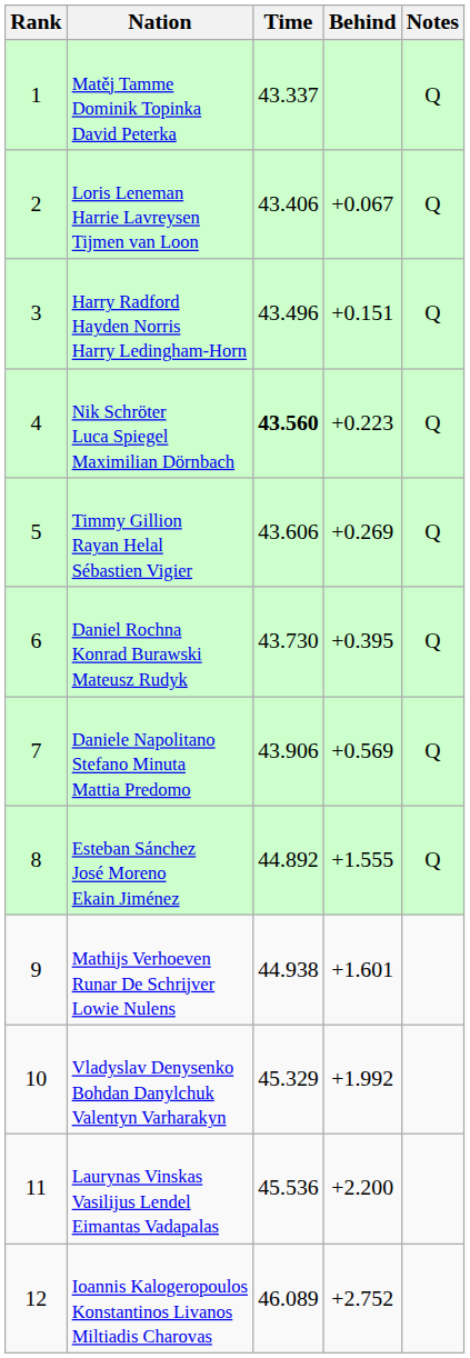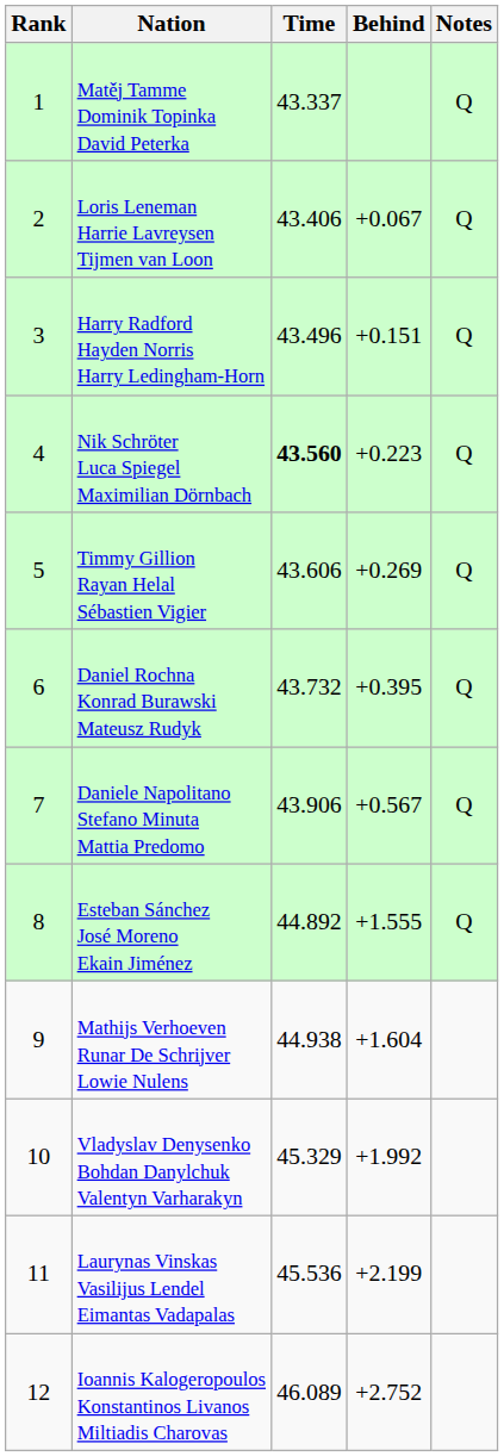 <table class="wikitable sortable" style="text-align:center">
 <tr>
 <th>Rank</th>
 <th>Nation</th>
 <th>Time</th>
 <th>Behind</th>
 <th>Notes</th>
 </tr>
 <tr bgcolor=ccffcc>
 <td>1</td>
 <td align=left><br><small><a href='#'>Matěj Tamme</a><br><a href='#'>Dominik Topinka</a><br><a href='#'>David Peterka</a></small></td>
 <td>43.337</td>
 <td></td>
 <td>Q</td>
 </tr>
 <tr bgcolor=ccffcc>
 <td>2</td>
 <td align=left><br><small><a href='#'>Loris Leneman</a><br><a href='#'>Harrie Lavreysen</a><br><a href='#'>Tijmen van Loon</a></small></td>
 <td>43.406</td>
 <td>+0.067</td>
 <td>Q</td>
 </tr>
 <tr bgcolor=ccffcc>
 <td>3</td>
 <td align=left><br><small><a href='#'>Harry Radford</a><br><a href='#'>Hayden Norris</a><br><a href='#'>Harry Ledingham-Horn</a></small></td>
 <td>43.496</td>
 <td>+0.151</td>
 <td>Q</td>
 </tr>
 <tr bgcolor=ccffcc>
 <td>4</td>
 <td align=left><br><small><a href='#'>Nik Schröter</a><br><a href='#'>Luca Spiegel</a><br><a href='#'>Maximilian Dörnbach</a></small></td>
 <td><strong>43.560</strong></td>
 <td>+0.223</td>
 <td>Q</td>
 </tr>
 <tr bgcolor=ccffcc>
 <td>5</td>
 <td align=left><br><small><a href='#'>Timmy Gillion</a><br><a href='#'>Rayan Helal</a><br><a href='#'>Sébastien Vigier</a></small></td>
 <td>43.606</td>
 <td>+0.269</td>
 <td>Q</td>
 </tr>
 <tr bgcolor=ccffcc>
 <td>6</td>
 <td align=left><br><small><a href='#'>Daniel Rochna</a><br><a href='#'>Konrad Burawski</a><br><a href='#'>Mateusz Rudyk</a></small></td>
-<td>43.730</td>
+<td>43.732</td>
 <td>+0.395</td>
 <td>Q</td>
 </tr>
 <tr bgcolor=ccffcc>
 <td>7</td>
 <td align=left><br><small><a href='#'>Daniele Napolitano</a><br><a href='#'>Stefano Minuta</a><br><a href='#'>Mattia Predomo</a></small></td>
 <td>43.906</td>
-<td>+0.569</td>
+<td>+0.567</td>
 <td>Q</td>
 </tr>
 <tr bgcolor=ccffcc>
 <td>8</td>
 <td align=left><br><small><a href='#'>Esteban Sánchez</a><br><a href='#'>José Moreno</a><br><a href='#'>Ekain Jiménez</a></small></td>
 <td>44.892</td>
 <td>+1.555</td>
 <td>Q</td>
 </tr>
 <tr>
 <td>9</td>
 <td align=left><br><small><a href='#'>Mathijs Verhoeven</a><br><a href='#'>Runar De Schrijver</a><br><a href='#'>Lowie Nulens</a></small></td>
 <td>44.938</td>
-<td>+1.601</td>
+<td>+1.604</td>
 <td></td>
 </tr>
 <tr>
 <td>10</td>
 <td align=left><br><small><a href='#'>Vladyslav Denysenko</a><br><a href='#'>Bohdan Danylchuk</a><br><a href='#'>Valentyn Varharakyn</a></small></td>
 <td>45.329</td>
 <td>+1.992</td>
 <td></td>
 </tr>
 <tr>
 <td>11</td>
 <td align=left><br><small><a href='#'>Laurynas Vinskas</a><br><a href='#'>Vasilijus Lendel</a><br><a href='#'>Eimantas Vadapalas</a></small></td>
 <td>45.536</td>
-<td>+2.200</td>
+<td>+2.199</td>
 <td></td>
 </tr>
 <tr>
 <td>12</td>
 <td align=left><br><small><a href='#'>Ioannis Kalogeropoulos</a><br><a href='#'>Konstantinos Livanos</a><br><a href='#'>Miltiadis Charovas</a></small></td>
 <td>46.089</td>
 <td>+2.752</td>
 <td></td>
 </tr>
 </table>
